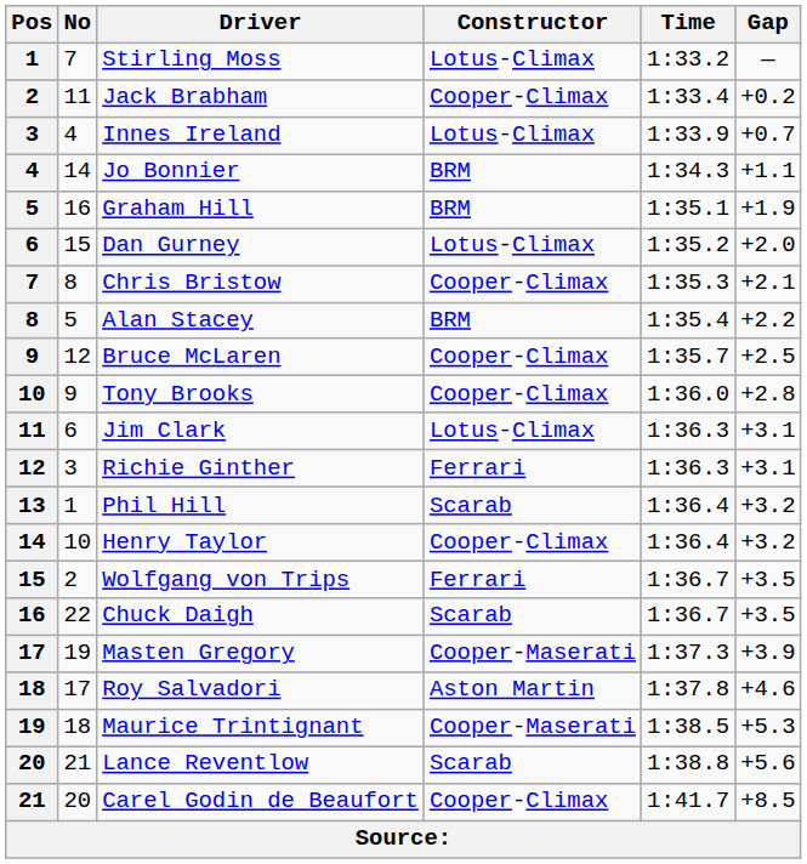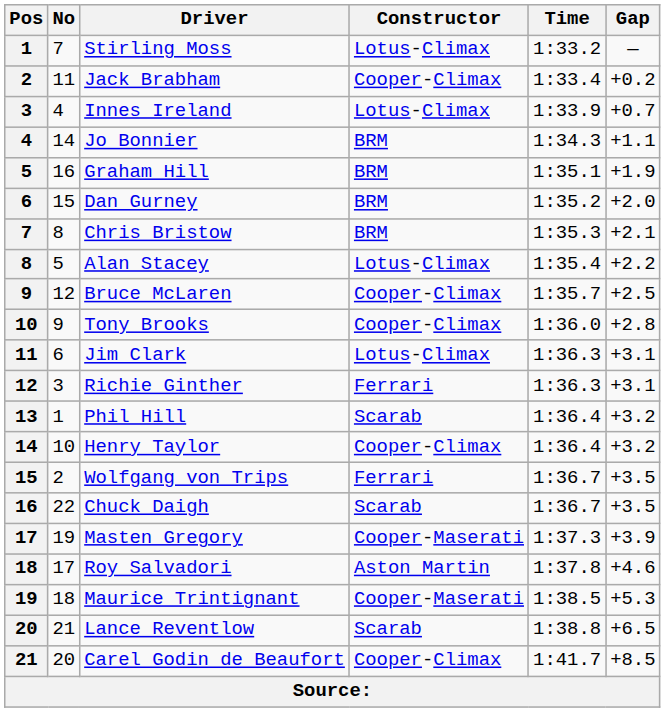 <table class="wikitable sortable" style="font-size: 95%">
 <tr>
 <th>Pos</th>
 <th>No</th>
 <th>Driver</th>
 <th>Constructor</th>
 <th>Time</th>
 <th>Gap</th>
 </tr>
 <tr>
 <th>1</th>
 <td>7</td>
 <td> <a href='#'>Stirling Moss</a></td>
 <td><a href='#'>Lotus</a>-<a href='#'>Climax</a></td>
 <td>1:33.2</td>
 <td align="center">—</td>
 </tr>
 <tr>
 <th>2</th>
 <td>11</td>
 <td> <a href='#'>Jack Brabham</a></td>
 <td><a href='#'>Cooper</a>-<a href='#'>Climax</a></td>
 <td>1:33.4</td>
 <td>+0.2</td>
 </tr>
 <tr>
 <th>3</th>
 <td>4</td>
 <td> <a href='#'>Innes Ireland</a></td>
 <td><a href='#'>Lotus</a>-<a href='#'>Climax</a></td>
 <td>1:33.9</td>
 <td>+0.7</td>
 </tr>
 <tr>
 <th>4</th>
 <td>14</td>
 <td> <a href='#'>Jo Bonnier</a></td>
 <td><a href='#'>BRM</a></td>
 <td>1:34.3</td>
 <td>+1.1</td>
 </tr>
 <tr>
 <th>5</th>
 <td>16</td>
 <td> <a href='#'>Graham Hill</a></td>
 <td><a href='#'>BRM</a></td>
 <td>1:35.1</td>
 <td>+1.9</td>
 </tr>
 <tr>
 <th>6</th>
 <td>15</td>
 <td> <a href='#'>Dan Gurney</a></td>
-<td><a href='#'>Lotus</a>-<a href='#'>Climax</a></td>
+<td><a href='#'>BRM</a></td>
 <td>1:35.2</td>
 <td>+2.0</td>
 </tr>
 <tr>
 <th>7</th>
 <td>8</td>
 <td> <a href='#'>Chris Bristow</a></td>
-<td><a href='#'>Cooper</a>-<a href='#'>Climax</a></td>
+<td><a href='#'>BRM</a></td>
 <td>1:35.3</td>
 <td>+2.1</td>
 </tr>
 <tr>
 <th>8</th>
 <td>5</td>
 <td> <a href='#'>Alan Stacey</a></td>
-<td><a href='#'>BRM</a></td>
+<td><a href='#'>Lotus</a>-<a href='#'>Climax</a></td>
 <td>1:35.4</td>
 <td>+2.2</td>
 </tr>
 <tr>
 <th>9</th>
 <td>12</td>
 <td> <a href='#'>Bruce McLaren</a></td>
 <td><a href='#'>Cooper</a>-<a href='#'>Climax</a></td>
 <td>1:35.7</td>
 <td>+2.5</td>
 </tr>
 <tr>
 <th>10</th>
 <td>9</td>
 <td> <a href='#'>Tony Brooks</a></td>
 <td><a href='#'>Cooper</a>-<a href='#'>Climax</a></td>
 <td>1:36.0</td>
 <td>+2.8</td>
 </tr>
 <tr>
 <th>11</th>
 <td>6</td>
 <td> <a href='#'>Jim Clark</a></td>
 <td><a href='#'>Lotus</a>-<a href='#'>Climax</a></td>
 <td>1:36.3</td>
 <td>+3.1</td>
 </tr>
 <tr>
 <th>12</th>
 <td>3</td>
 <td> <a href='#'>Richie Ginther</a></td>
 <td><a href='#'>Ferrari</a></td>
 <td>1:36.3</td>
 <td>+3.1</td>
 </tr>
 <tr>
 <th>13</th>
 <td>1</td>
 <td> <a href='#'>Phil Hill</a></td>
 <td><a href='#'>Scarab</a></td>
 <td>1:36.4</td>
 <td>+3.2</td>
 </tr>
 <tr>
 <th>14</th>
 <td>10</td>
 <td> <a href='#'>Henry Taylor</a></td>
 <td><a href='#'>Cooper</a>-<a href='#'>Climax</a></td>
 <td>1:36.4</td>
 <td>+3.2</td>
 </tr>
 <tr>
 <th>15</th>
 <td>2</td>
 <td> <a href='#'>Wolfgang von Trips</a></td>
 <td><a href='#'>Ferrari</a></td>
 <td>1:36.7</td>
 <td>+3.5</td>
 </tr>
 <tr>
 <th>16</th>
 <td>22</td>
 <td> <a href='#'>Chuck Daigh</a></td>
 <td><a href='#'>Scarab</a></td>
 <td>1:36.7</td>
 <td>+3.5</td>
 </tr>
 <tr>
 <th>17</th>
 <td>19</td>
 <td> <a href='#'>Masten Gregory</a></td>
 <td><a href='#'>Cooper</a>-<a href='#'>Maserati</a></td>
 <td>1:37.3</td>
 <td>+3.9</td>
 </tr>
 <tr>
 <th>18</th>
 <td>17</td>
 <td> <a href='#'>Roy Salvadori</a></td>
 <td><a href='#'>Aston Martin</a></td>
 <td>1:37.8</td>
 <td>+4.6</td>
 </tr>
 <tr>
 <th>19</th>
 <td>18</td>
 <td> <a href='#'>Maurice Trintignant</a></td>
 <td><a href='#'>Cooper</a>-<a href='#'>Maserati</a></td>
 <td>1:38.5</td>
 <td>+5.3</td>
 </tr>
 <tr>
 <th>20</th>
 <td>21</td>
 <td> <a href='#'>Lance Reventlow</a></td>
 <td><a href='#'>Scarab</a></td>
 <td>1:38.8</td>
-<td>+5.6</td>
+<td>+6.5</td>
 </tr>
 <tr>
 <th>21</th>
 <td>20</td>
 <td> <a href='#'>Carel Godin de Beaufort</a></td>
 <td><a href='#'>Cooper</a>-<a href='#'>Climax</a></td>
 <td>1:41.7</td>
 <td>+8.5</td>
 </tr>
 <tr>
 <th colspan="6">Source:</th>
 </tr>
 </table>
